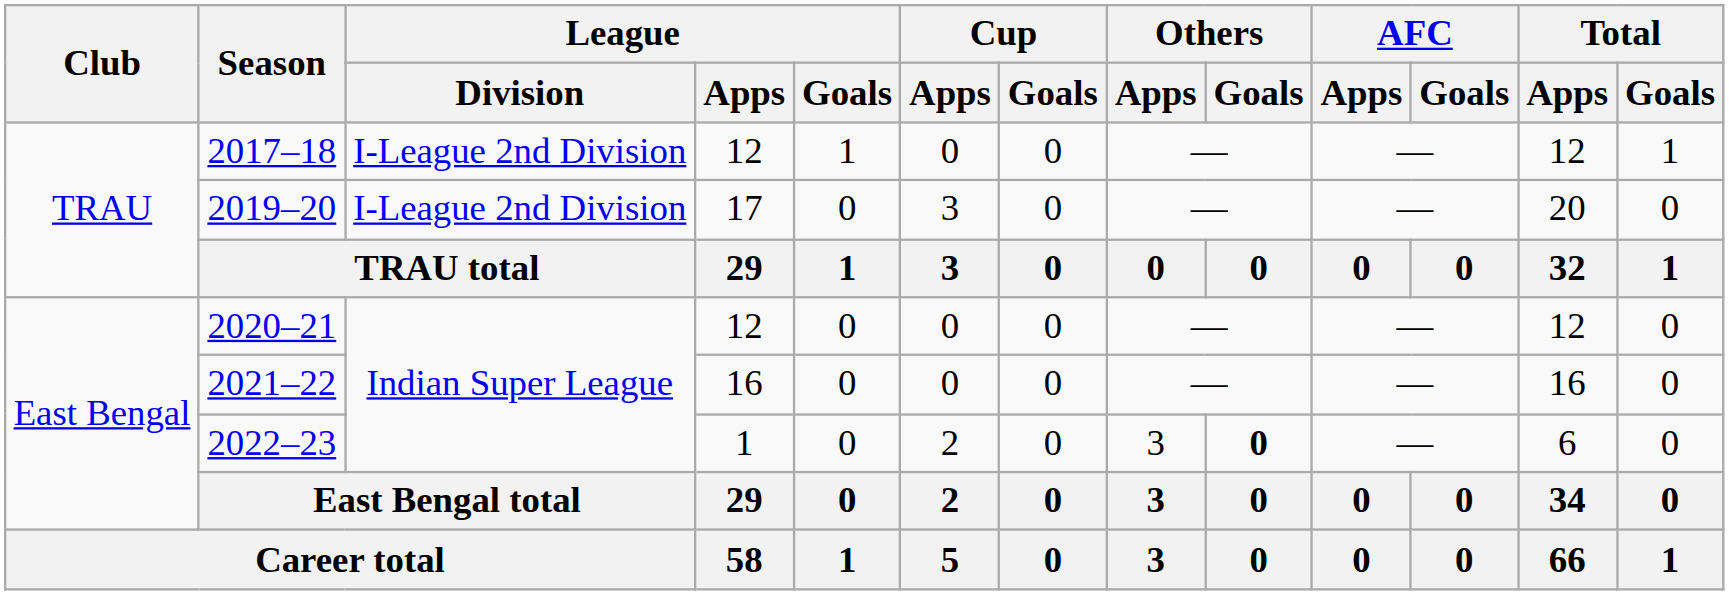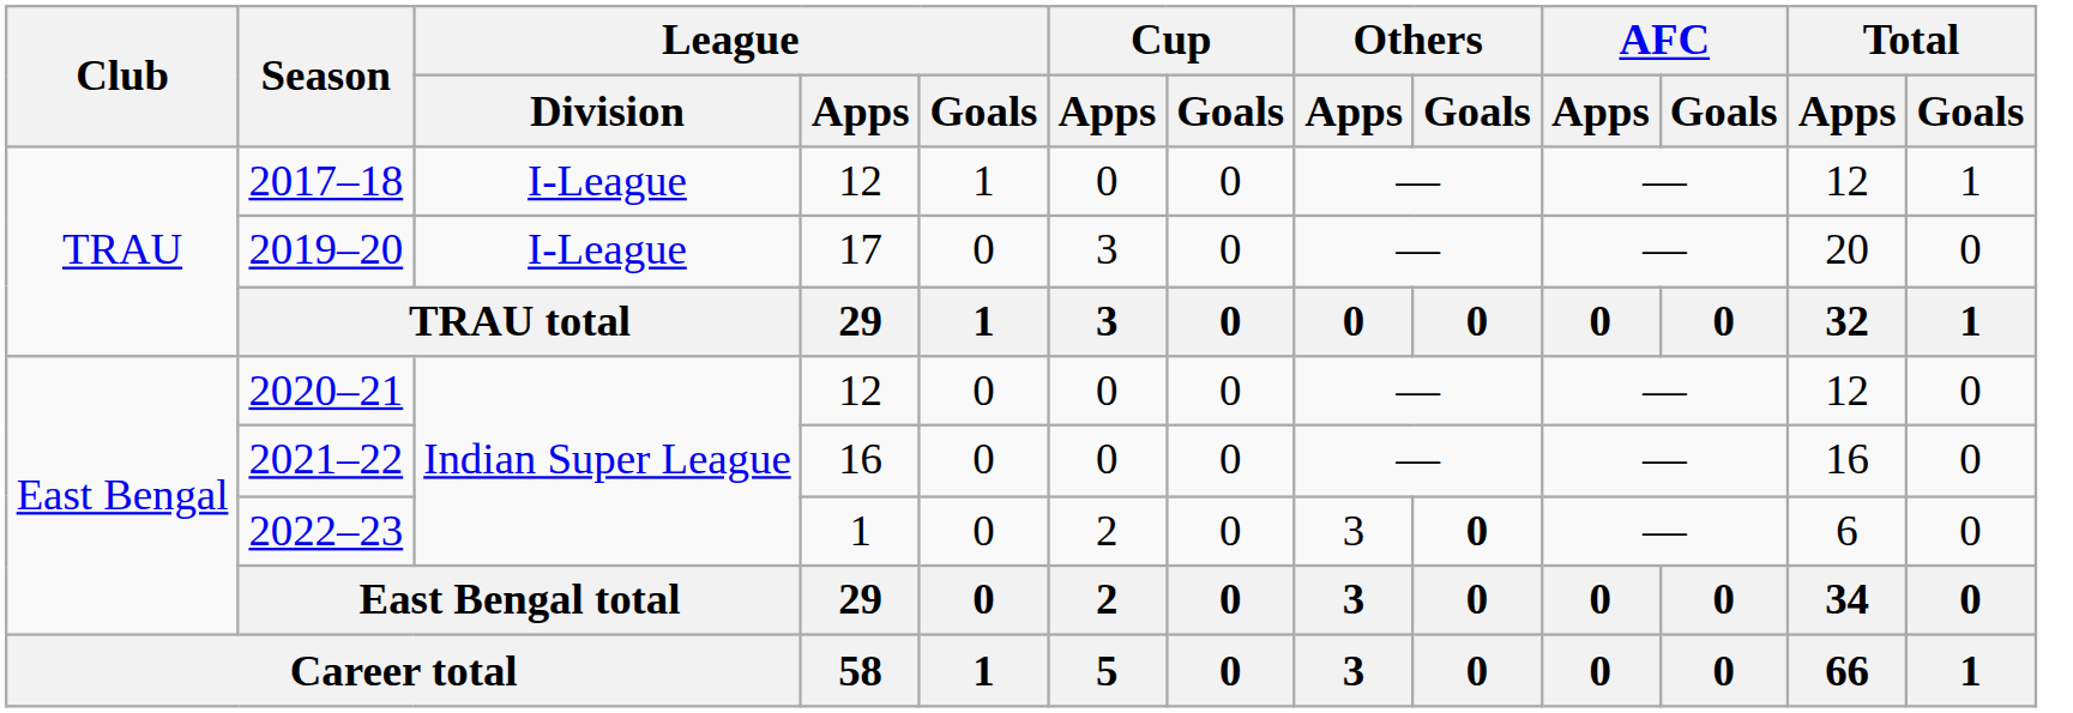 <table class="wikitable" style="text-align: center;">
 <tr>
 <th rowspan="2">Club</th>
 <th rowspan="2">Season</th>
 <th colspan="3">League</th>
 <th colspan="2">Cup</th>
 <th colspan="2">Others</th>
 <th colspan="2"><a href='#'>AFC</a></th>
 <th colspan="2">Total</th>
 </tr>
 <tr>
 <th>Division</th>
 <th>Apps</th>
 <th>Goals</th>
 <th>Apps</th>
 <th>Goals</th>
 <th>Apps</th>
 <th>Goals</th>
 <th>Apps</th>
 <th>Goals</th>
 <th>Apps</th>
 <th>Goals</th>
 </tr>
 <tr>
 <td rowspan="3"><a href='#'>TRAU</a></td>
 <td><a href='#'>2017–18</a></td>
-<td rowspan="1"><a href='#'>I-League 2nd Division</a></td>
+<td rowspan="1"><a href='#'>I-League</a></td>
 <td>12</td>
 <td>1</td>
 <td>0</td>
 <td>0</td>
 <td colspan="2">—</td>
 <td colspan="2">—</td>
 <td>12</td>
 <td>1</td>
 </tr>
 <tr>
 <td><a href='#'>2019–20</a></td>
-<td rowspan="1"><a href='#'>I-League 2nd Division</a></td>
+<td rowspan="1"><a href='#'>I-League</a></td>
 <td>17</td>
 <td>0</td>
 <td>3</td>
 <td>0</td>
 <td colspan="2">—</td>
 <td colspan="2">—</td>
 <td>20</td>
 <td>0</td>
 </tr>
 <tr>
 <th colspan="2">TRAU total</th>
 <th>29</th>
 <th>1</th>
 <th>3</th>
 <th>0</th>
 <th>0</th>
 <th>0</th>
 <th>0</th>
 <th>0</th>
 <th>32</th>
 <th>1</th>
 </tr>
 <tr>
 <td rowspan="4"><a href='#'>East Bengal</a></td>
 <td><a href='#'>2020–21</a></td>
 <td rowspan="3"><a href='#'>Indian Super League</a></td>
 <td>12</td>
 <td>0</td>
 <td>0</td>
 <td>0</td>
 <td colspan="2">—</td>
 <td colspan="2">—</td>
 <td>12</td>
 <td>0</td>
 </tr>
 <tr>
 <td><a href='#'>2021–22</a></td>
 <td>16</td>
 <td>0</td>
 <td>0</td>
 <td>0</td>
 <td colspan="2">—</td>
 <td colspan="2">—</td>
 <td>16</td>
 <td>0</td>
 </tr>
 <tr>
 <td><a href='#'>2022–23</a></td>
 <td>1</td>
 <td>0</td>
 <td>2</td>
 <td>0</td>
 <td>3</td>
 <td><strong>0</strong></td>
 <td colspan="2">—</td>
 <td>6</td>
 <td>0</td>
 </tr>
 <tr>
 <th colspan="2">East Bengal total</th>
 <th>29</th>
 <th>0</th>
 <th>2</th>
 <th>0</th>
 <th>3</th>
 <th>0</th>
 <th>0</th>
 <th>0</th>
 <th>34</th>
 <th>0</th>
 </tr>
 <tr>
 <th colspan="3">Career total</th>
 <th>58</th>
 <th>1</th>
 <th>5</th>
 <th>0</th>
 <th>3</th>
 <th>0</th>
 <th>0</th>
 <th>0</th>
 <th>66</th>
 <th>1</th>
 </tr>
 </table>
